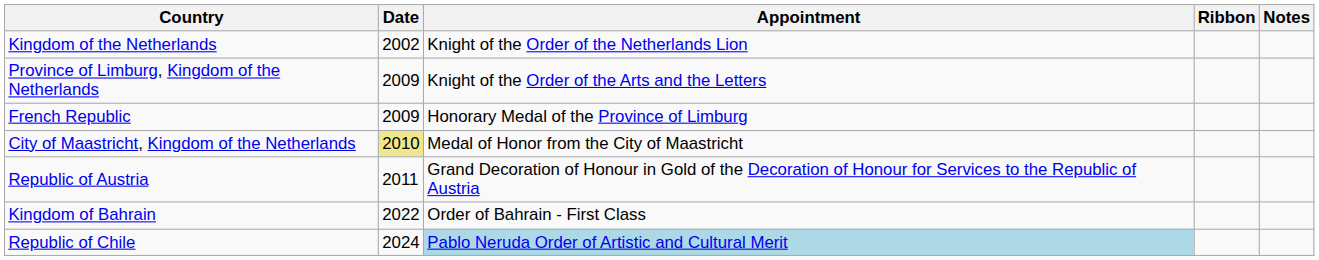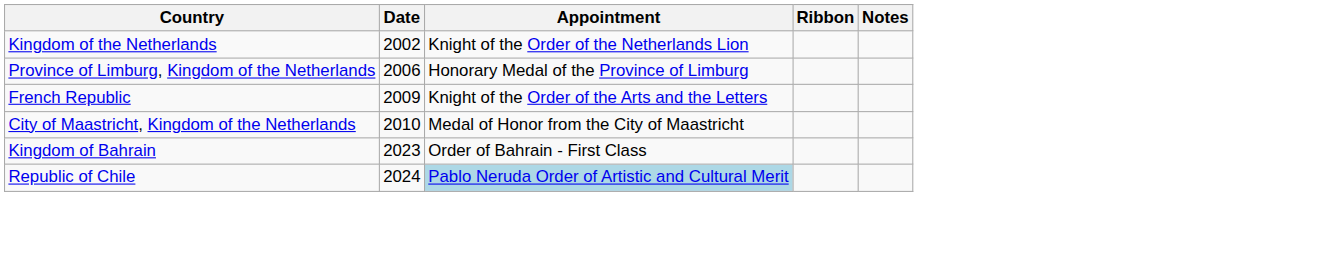 <table class="wikitable sortable">
 <tr>
 <th>Country</th>
 <th>Date</th>
 <th>Appointment</th>
 <th>Ribbon</th>
 <th>Notes</th>
 </tr>
 <tr>
 <td><a href='#'>Kingdom of the Netherlands</a></td>
 <td>2002</td>
 <td>Knight of the <a href='#'>Order of the Netherlands Lion</a></td>
 <td></td>
 <td></td>
 </tr>
 <tr>
 <td><a href='#'>Province of Limburg</a>, <a href='#'>Kingdom of the Netherlands</a></td>
+<td>2006</td>
+<td>Honorary Medal of the <a href='#'>Province of Limburg</a></td>
+<td></td>
+<td></td>
+</tr>
+<tr>
+<td><a href='#'>French Republic</a></td>
 <td>2009</td>
 <td>Knight of the <a href='#'>Order of the Arts and the Letters</a></td>
 <td></td>
 <td></td>
 </tr>
 <tr>
-<td><a href='#'>French Republic</a></td>
-<td>2009</td>
-<td>Honorary Medal of the <a href='#'>Province of Limburg</a></td>
-<td></td>
-<td></td>
-</tr>
-<tr>
 <td><a href='#'>City of Maastricht</a>, <a href='#'>Kingdom of the Netherlands</a></td>
-<td style="background: khaki;">2010</td>
+<td>2010</td>
 <td>Medal of Honor from the City of Maastricht</td>
 <td></td>
 <td></td>
 </tr>
 <tr>
-<td><a href='#'>Republic of Austria</a></td>
-<td>2011</td>
-<td>Grand Decoration of Honour in Gold of the <a href='#'>Decoration of Honour for Services to the Republic of Austria</a></td>
-<td></td>
-<td></td>
-</tr>
-<tr>
 <td><a href='#'>Kingdom of Bahrain</a></td>
-<td>2022</td>
+<td>2023</td>
 <td>Order of Bahrain - First Class</td>
 <td></td>
 <td></td>
 </tr>
 <tr>
 <td><a href='#'>Republic of Chile</a></td>
 <td>2024</td>
 <td style="background: lightblue;"><a href='#'>Pablo Neruda Order of Artistic and Cultural Merit</a></td>
 <td></td>
 <td></td>
 </tr>
 </table>
